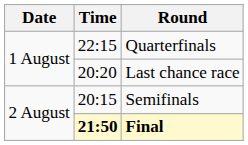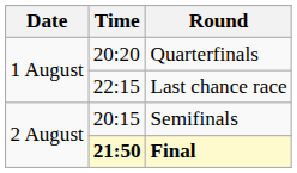 <table class="wikitable">
 <tr>
 <th>Date</th>
 <th>Time</th>
 <th>Round</th>
 </tr>
 <tr>
 <td rowspan=2>1 August</td>
-<td>22:15</td>
+<td>20:20</td>
 <td>Quarterfinals</td>
 </tr>
 <tr>
-<td>20:20</td>
+<td>22:15</td>
 <td>Last chance race</td>
 </tr>
 <tr>
 <td rowspan=2>2 August</td>
 <td>20:15</td>
 <td>Semifinals</td>
 </tr>
 <tr style="background:lemonchiffon">
 <td><strong>21:50</strong></td>
 <td><strong>Final</strong></td>
 </tr>
 </table>
